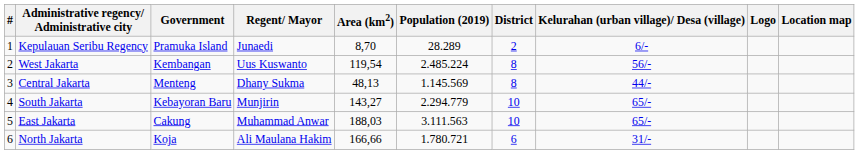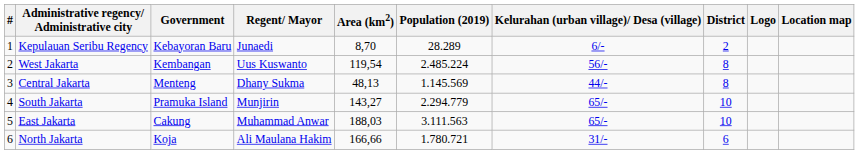 <table class="wikitable sortable mw-collapsible">
 <tr>
 <th>#</th>
 <th>Administrative regency/ <br> Administrative city</th>
 <th>Government</th>
 <th>Regent/ Mayor</th>
 <th>Area (km<sup>2</sup>)</th>
 <th>Population (2019)</th>
+<th>Kelurahan (urban village)/ Desa (village)</th>
 <th>District</th>
-<th>Kelurahan (urban village)/ Desa (village)</th>
 <th>Logo</th>
 <th>Location map</th>
 </tr>
 <tr>
 <td>1</td>
 <td><a href='#'>Kepulauan Seribu Regency</a></td>
-<td><a href='#'>Pramuka Island</a></td>
+<td><a href='#'>Kebayoran Baru</a></td>
 <td><a href='#'>Junaedi</a></td>
 <td align="center">8,70</td>
 <td align="center">28.289</td>
+<td align="center"><a href='#'>6/-</a></td>
 <td align="center"><a href='#'>2</a></td>
-<td align="center"><a href='#'>6/-</a></td>
 <td></td>
 <td></td>
 </tr>
 <tr>
 <td>2</td>
 <td><a href='#'>West Jakarta</a></td>
 <td><a href='#'>Kembangan</a></td>
 <td><a href='#'>Uus Kuswanto</a></td>
 <td align="center">119,54</td>
 <td align="center">2.485.224</td>
+<td align="center"><a href='#'>56/-</a></td>
 <td align="center"><a href='#'>8</a></td>
-<td align="center"><a href='#'>56/-</a></td>
 <td></td>
 <td></td>
 </tr>
 <tr>
 <td>3</td>
 <td><a href='#'>Central Jakarta</a></td>
 <td><a href='#'>Menteng</a></td>
 <td><a href='#'>Dhany Sukma</a></td>
 <td align="center">48,13</td>
 <td align="center">1.145.569</td>
+<td align="center"><a href='#'>44/-</a></td>
 <td align="center"><a href='#'>8</a></td>
-<td align="center"><a href='#'>44/-</a></td>
 <td></td>
 <td></td>
 </tr>
 <tr>
 <td>4</td>
 <td><a href='#'>South Jakarta</a></td>
-<td><a href='#'>Kebayoran Baru</a></td>
+<td><a href='#'>Pramuka Island</a></td>
 <td><a href='#'>Munjirin</a></td>
 <td align="center">143,27</td>
 <td align="center">2.294.779</td>
+<td align="center"><a href='#'>65/-</a></td>
 <td align="center"><a href='#'>10</a></td>
-<td align="center"><a href='#'>65/-</a></td>
 <td></td>
 <td></td>
 </tr>
 <tr>
 <td>5</td>
 <td><a href='#'>East Jakarta</a></td>
 <td><a href='#'>Cakung</a></td>
 <td><a href='#'>Muhammad Anwar</a></td>
 <td align="center">188,03</td>
 <td align="center">3.111.563</td>
+<td align="center"><a href='#'>65/-</a></td>
 <td align="center"><a href='#'>10</a></td>
-<td align="center"><a href='#'>65/-</a></td>
 <td></td>
 <td></td>
 </tr>
 <tr>
 <td>6</td>
 <td><a href='#'>North Jakarta</a></td>
 <td><a href='#'>Koja</a></td>
 <td><a href='#'>Ali Maulana Hakim</a></td>
 <td align="center">166,66</td>
 <td align="center">1.780.721</td>
+<td align="center"><a href='#'>31/-</a></td>
 <td align="center"><a href='#'>6</a></td>
-<td align="center"><a href='#'>31/-</a></td>
 <td></td>
 <td></td>
 </tr>
 </table>
